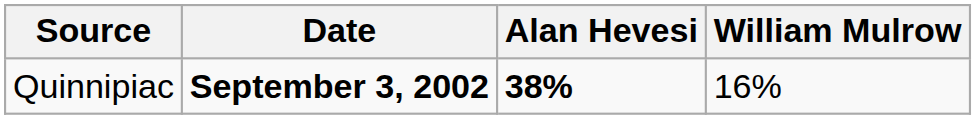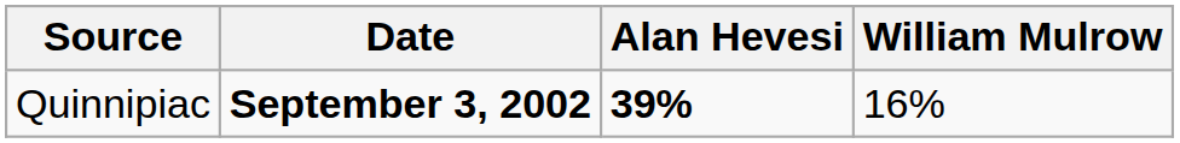 <table class="wikitable">
 <tr>
 <th>Source</th>
 <th>Date</th>
 <th>Alan Hevesi</th>
 <th>William Mulrow</th>
 </tr>
 <tr>
 <td>Quinnipiac</td>
 <td><strong>September 3, 2002</strong></td>
-<td><strong>38%</strong></td>
+<td><strong>39%</strong></td>
 <td>16%</td>
 </tr>
 </table>
